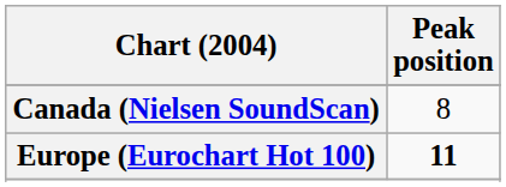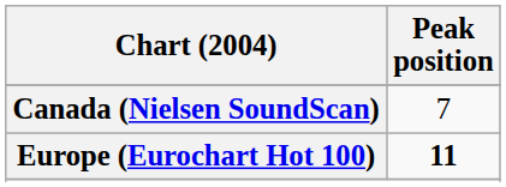 <table class="wikitable sortable plainrowheaders" style="text-align:center">
 <tr>
 <th scope="col">Chart (2004)</th>
 <th scope="col">Peak<br>position</th>
 </tr>
 <tr>
 </tr>
 <tr>
 <th scope="row">Canada (<a href='#'>Nielsen SoundScan</a>)</th>
-<td>8</td>
+<td>7</td>
 </tr>
 <tr>
 <th scope="row">Europe (<a href='#'>Eurochart Hot 100</a>)</th>
 <td><strong>11</strong></td>
 </tr>
 <tr>
 </tr>
 <tr>
 </tr>
 <tr>
 </tr>
 <tr>
 </tr>
 <tr>
 </tr>
 <tr>
 </tr>
 <tr>
 </tr>
 <tr>
 </tr>
 <tr>
 </tr>
 <tr>
 </tr>
 </table>
